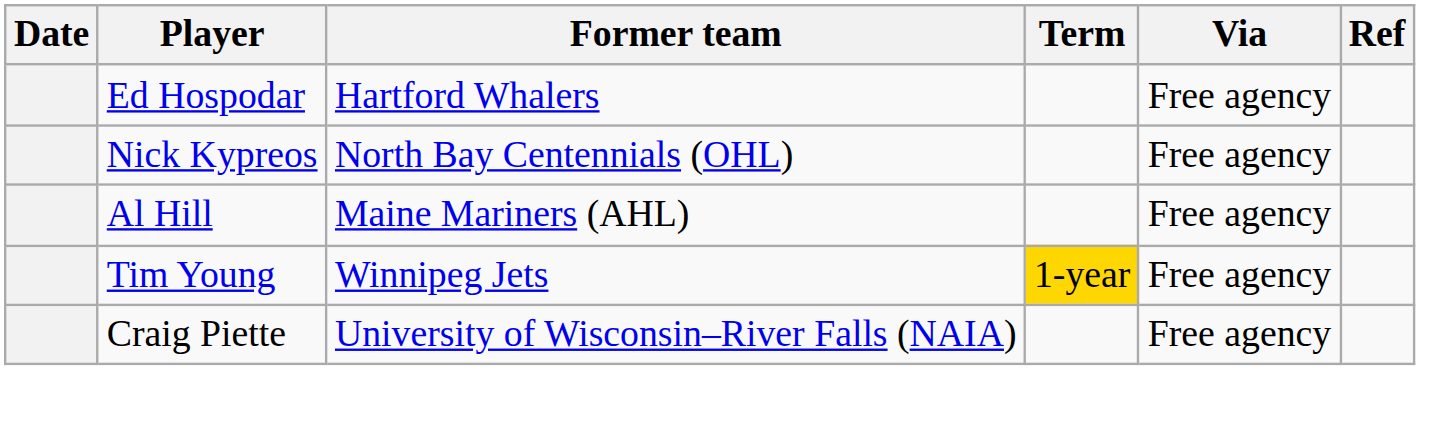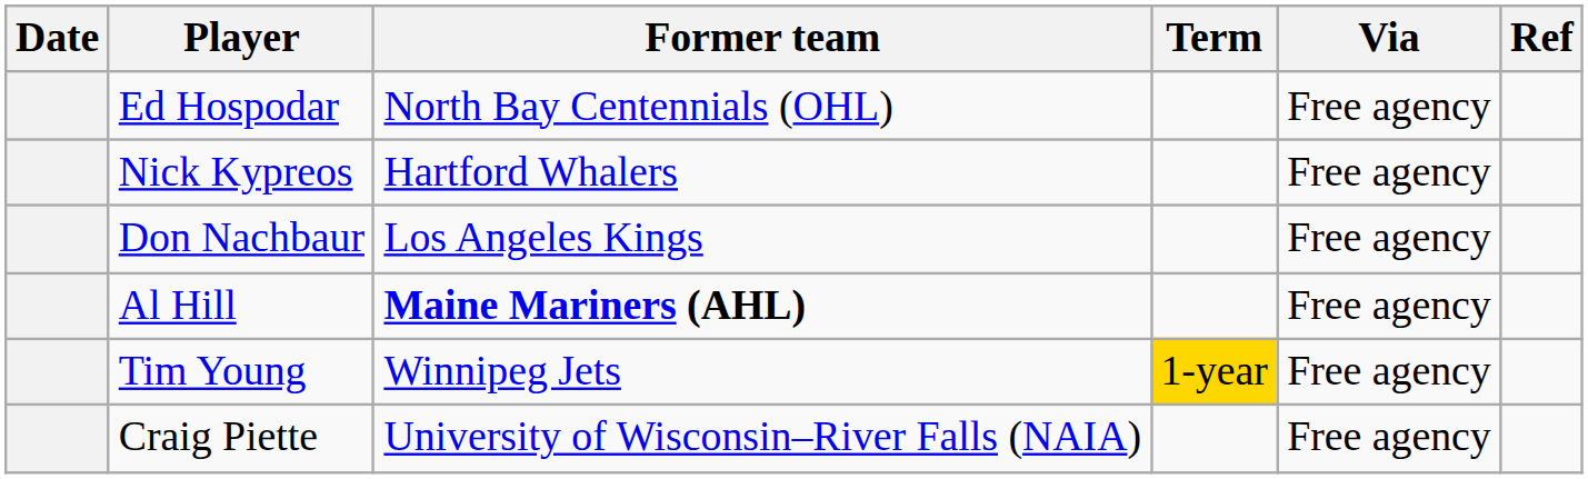 <table class="wikitable plainrowheaders">
 <tr style="background:#ddd; text-align:center;">
 <th>Date</th>
 <th>Player</th>
 <th>Former team</th>
 <th>Term</th>
 <th>Via</th>
 <th>Ref</th>
 </tr>
 <tr>
 <th scope="row"></th>
 <td><a href='#'>Ed Hospodar</a></td>
+<td><a href='#'>North Bay Centennials</a> (<a href='#'>OHL</a>)</td>
+<td></td>
+<td>Free agency</td>
+<td></td>
+</tr>
+<tr>
+<th scope="row"></th>
+<td><a href='#'>Nick Kypreos</a></td>
 <td><a href='#'>Hartford Whalers</a></td>
 <td></td>
 <td>Free agency</td>
 <td></td>
 </tr>
 <tr>
 <th scope="row"></th>
-<td><a href='#'>Nick Kypreos</a></td>
-<td><a href='#'>North Bay Centennials</a> (<a href='#'>OHL</a>)</td>
+<td><a href='#'>Don Nachbaur</a></td>
+<td><a href='#'>Los Angeles Kings</a></td>
 <td></td>
 <td>Free agency</td>
 <td></td>
 </tr>
 <tr>
 <th scope="row"></th>
 <td><a href='#'>Al Hill</a></td>
-<td><a href='#'>Maine Mariners</a> (AHL)</td>
+<td><strong><a href='#'>Maine Mariners</a> (AHL)</strong></td>
 <td></td>
 <td>Free agency</td>
 <td></td>
 </tr>
 <tr>
 <th scope="row"></th>
 <td><a href='#'>Tim Young</a></td>
 <td><a href='#'>Winnipeg Jets</a></td>
 <td style="background: gold;">1-year</td>
 <td>Free agency</td>
 <td></td>
 </tr>
 <tr>
 <th scope="row"></th>
 <td>Craig Piette</td>
 <td><a href='#'>University of Wisconsin–River Falls</a> (<a href='#'>NAIA</a>)</td>
 <td></td>
 <td>Free agency</td>
 <td></td>
 </tr>
 </table>
